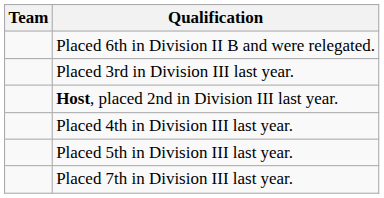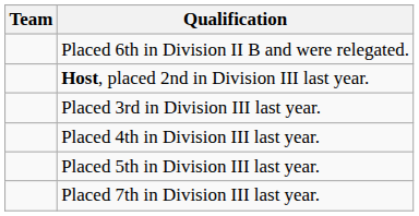 <table class="wikitable">
 <tr>
 <th>Team</th>
 <th>Qualification</th>
 </tr>
 <tr>
 <td></td>
 <td>Placed 6th in Division II B and were relegated.</td>
 </tr>
 <tr>
 <td></td>
-<td>Placed 3rd in Division III last year.</td>
+<td><strong>Host</strong>, placed 2nd in Division III last year.</td>
 </tr>
 <tr>
 <td></td>
-<td><strong>Host</strong>, placed 2nd in Division III last year.</td>
+<td>Placed 3rd in Division III last year.</td>
 </tr>
 <tr>
 <td></td>
 <td>Placed 4th in Division III last year.</td>
 </tr>
 <tr>
 <td></td>
 <td>Placed 5th in Division III last year.</td>
 </tr>
 <tr>
 <td></td>
 <td>Placed 7th in Division III last year.</td>
 </tr>
 </table>
